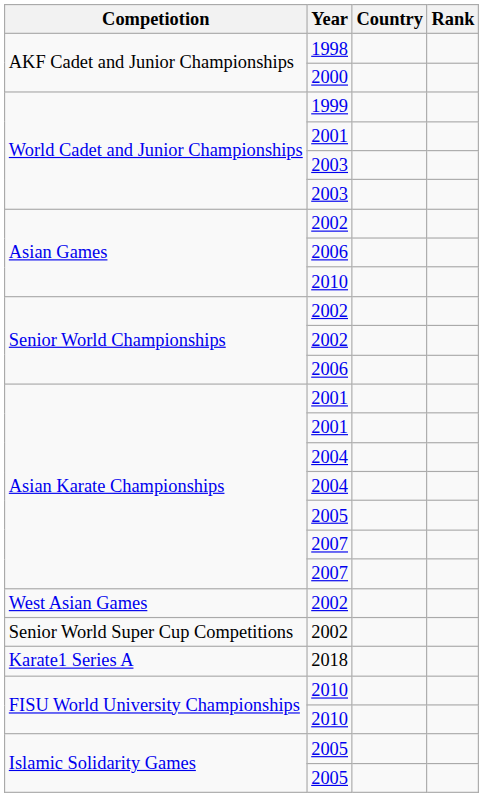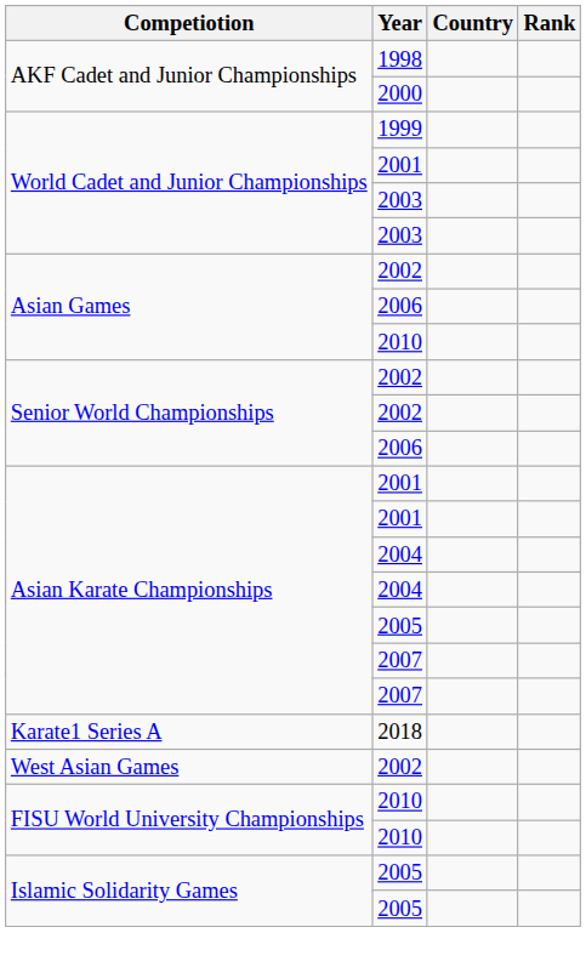 <table class="wikitable">
 <tr>
 <th>Competiotion</th>
 <th>Year</th>
 <th>Country</th>
 <th>Rank</th>
 </tr>
 <tr>
 <td rowspan="2">AKF Cadet and Junior Championships</td>
 <td><a href='#'>1998</a></td>
 <td></td>
 <td></td>
 </tr>
 <tr>
 <td><a href='#'>2000</a></td>
 <td></td>
 <td></td>
 </tr>
 <tr>
 <td rowspan="4"><a href='#'>World Cadet and Junior Championships</a></td>
 <td><a href='#'>1999</a></td>
 <td></td>
 <td></td>
 </tr>
 <tr>
 <td><a href='#'>2001</a></td>
 <td></td>
 <td></td>
 </tr>
 <tr>
 <td><a href='#'>2003</a></td>
 <td></td>
 <td></td>
 </tr>
 <tr>
 <td><a href='#'>2003</a></td>
 <td></td>
 <td></td>
 </tr>
 <tr>
 <td rowspan="3"><a href='#'>Asian Games</a></td>
 <td><a href='#'>2002</a></td>
 <td></td>
 <td></td>
 </tr>
 <tr>
 <td><a href='#'>2006</a></td>
 <td></td>
 <td></td>
 </tr>
 <tr>
 <td><a href='#'>2010</a></td>
 <td></td>
 <td></td>
 </tr>
 <tr>
 <td rowspan="3"><a href='#'>Senior World Championships</a></td>
 <td><a href='#'>2002</a></td>
 <td></td>
 <td></td>
 </tr>
 <tr>
 <td><a href='#'>2002</a></td>
 <td></td>
 <td></td>
 </tr>
 <tr>
 <td><a href='#'>2006</a></td>
 <td></td>
 <td></td>
 </tr>
 <tr>
 <td rowspan="7"><a href='#'>Asian Karate Championships</a></td>
 <td><a href='#'>2001</a></td>
 <td></td>
 <td></td>
 </tr>
 <tr>
 <td><a href='#'>2001</a></td>
 <td></td>
 <td></td>
 </tr>
 <tr>
 <td><a href='#'>2004</a></td>
 <td></td>
 <td></td>
 </tr>
 <tr>
 <td><a href='#'>2004</a></td>
 <td></td>
 <td></td>
 </tr>
 <tr>
 <td><a href='#'>2005</a></td>
 <td></td>
 <td></td>
 </tr>
 <tr>
 <td><a href='#'>2007</a></td>
 <td></td>
 <td></td>
 </tr>
 <tr>
 <td><a href='#'>2007</a></td>
 <td></td>
 <td></td>
 </tr>
 <tr>
-<td><a href='#'>West Asian Games</a></td>
-<td><a href='#'>2002</a></td>
+<td><a href='#'>Karate1 Series A</a></td>
+<td>2018</td>
 <td></td>
 <td></td>
 </tr>
 <tr>
-<td>Senior World Super Cup Competitions</td>
-<td>2002</td>
-<td></td>
-<td></td>
-</tr>
-<tr>
-<td><a href='#'>Karate1 Series A</a></td>
-<td>2018</td>
+<td><a href='#'>West Asian Games</a></td>
+<td><a href='#'>2002</a></td>
 <td></td>
 <td></td>
 </tr>
 <tr>
 <td rowspan="2"><a href='#'>FISU World University Championships</a></td>
 <td><a href='#'>2010</a></td>
 <td></td>
 <td></td>
 </tr>
 <tr>
 <td><a href='#'>2010</a></td>
 <td></td>
 <td></td>
 </tr>
 <tr>
 <td rowspan="2"><a href='#'>Islamic Solidarity Games</a></td>
 <td><a href='#'>2005</a></td>
 <td></td>
 <td></td>
 </tr>
 <tr>
 <td><a href='#'>2005</a></td>
 <td></td>
 <td></td>
 </tr>
 </table>
